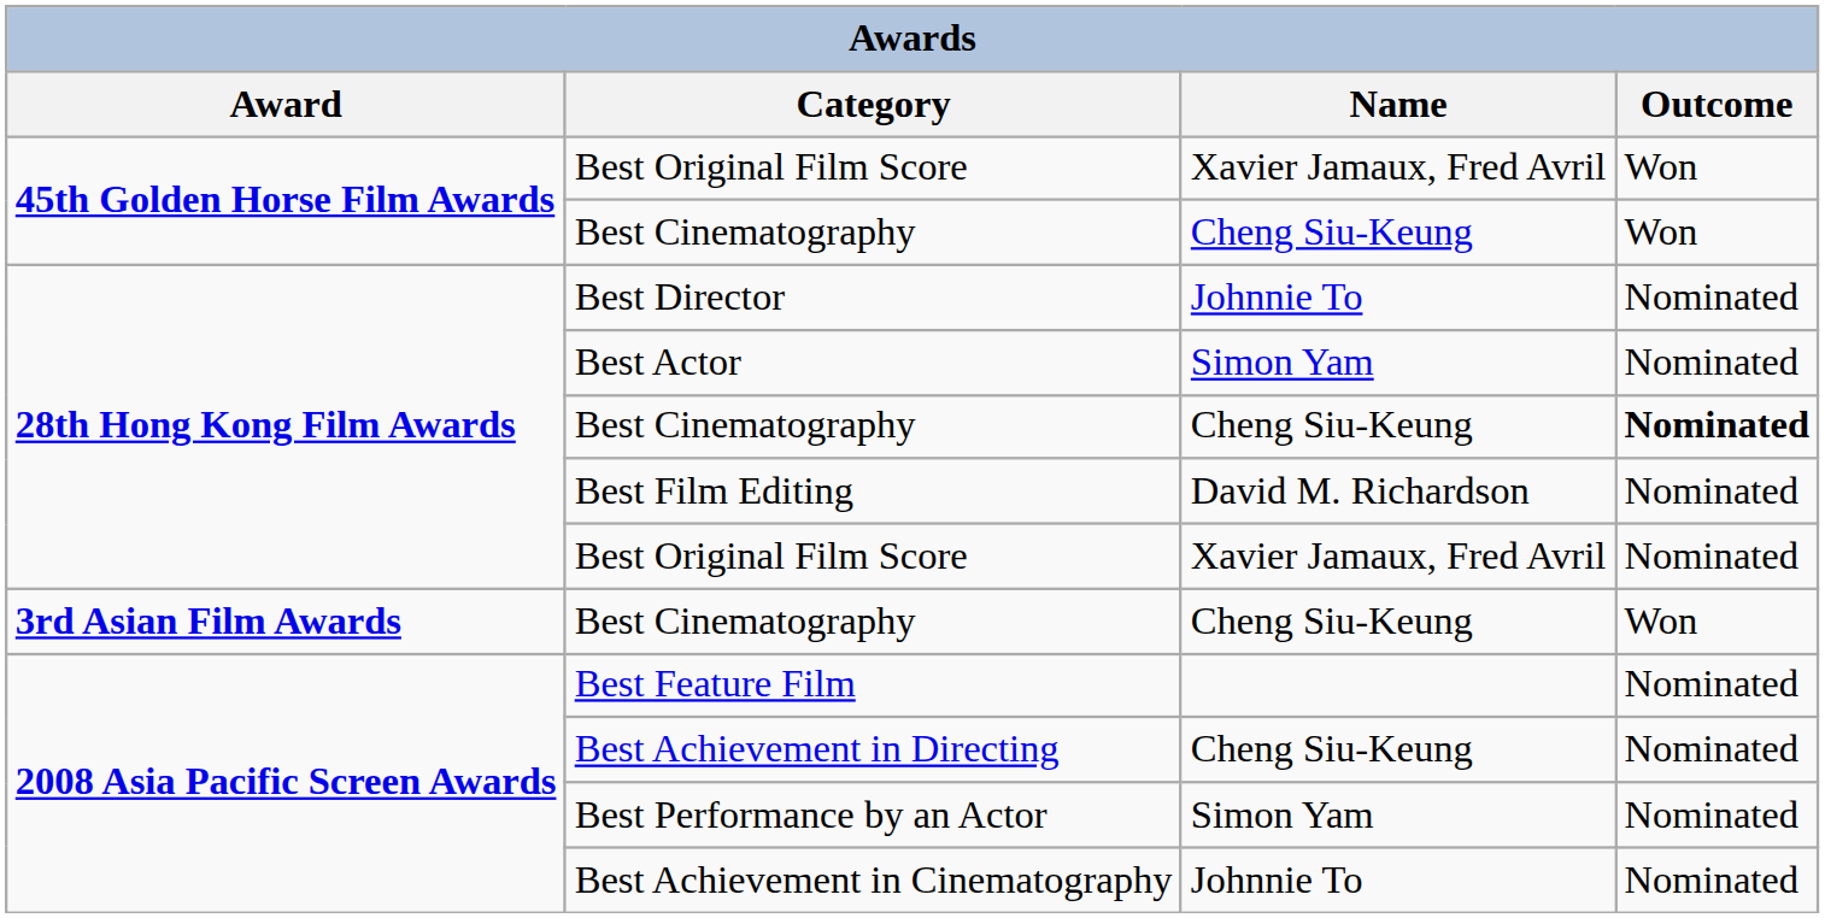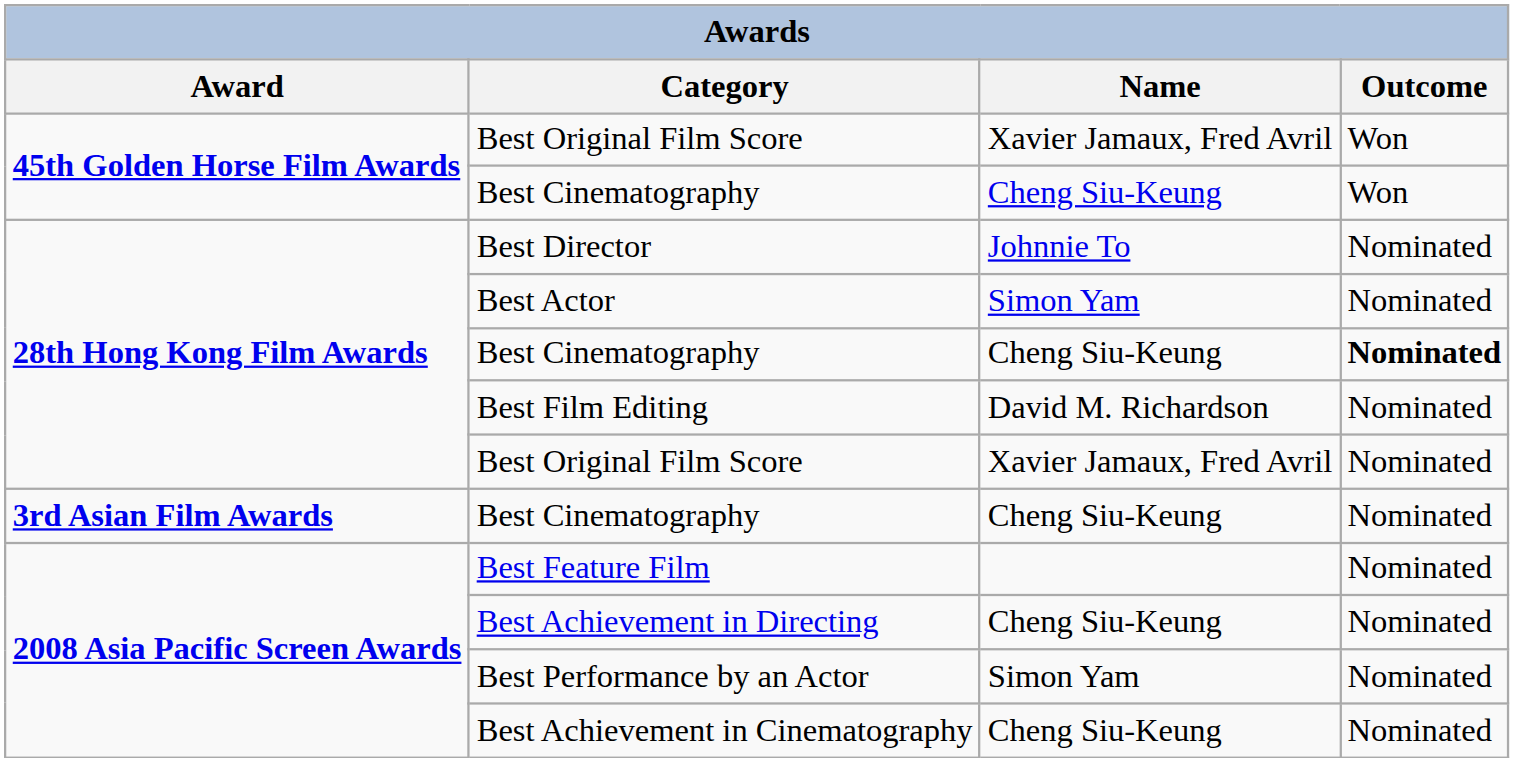 <table class="wikitable" style="font-size:90%;">
 <tr>
 <th colspan="4" style="background:LightSteelBlue;">Awards</th>
 </tr>
 <tr>
 <th>Award</th>
 <th>Category</th>
 <th>Name</th>
 <th>Outcome</th>
 </tr>
 <tr>
 <td rowspan=2><strong><a href='#'>45th Golden Horse Film Awards</a></strong></td>
 <td>Best Original Film Score</td>
 <td>Xavier Jamaux, Fred Avril</td>
 <td>Won</td>
 </tr>
 <tr>
 <td>Best Cinematography</td>
 <td><a href='#'>Cheng Siu-Keung</a></td>
 <td>Won</td>
 </tr>
 <tr>
 <td rowspan=5><strong><a href='#'>28th Hong Kong Film Awards</a></strong></td>
 <td>Best Director</td>
 <td><a href='#'>Johnnie To</a></td>
 <td>Nominated</td>
 </tr>
 <tr>
 <td>Best Actor</td>
 <td><a href='#'>Simon Yam</a></td>
 <td>Nominated</td>
 </tr>
 <tr>
 <td>Best Cinematography</td>
 <td>Cheng Siu-Keung</td>
 <td><strong>Nominated</strong></td>
 </tr>
 <tr>
 <td>Best Film Editing</td>
 <td>David M. Richardson</td>
 <td>Nominated</td>
 </tr>
 <tr>
 <td>Best Original Film Score</td>
 <td>Xavier Jamaux, Fred Avril</td>
 <td>Nominated</td>
 </tr>
 <tr>
 <td rowspan=1><strong><a href='#'>3rd Asian Film Awards</a></strong></td>
 <td>Best Cinematography</td>
 <td>Cheng Siu-Keung</td>
-<td>Won</td>
+<td>Nominated</td>
 </tr>
 <tr>
 <td rowspan=4><strong><a href='#'>2008 Asia Pacific Screen Awards</a></strong></td>
 <td><a href='#'>Best Feature Film</a></td>
 <td></td>
 <td>Nominated</td>
 </tr>
 <tr>
 <td><a href='#'>Best Achievement in Directing</a></td>
 <td>Cheng Siu-Keung</td>
 <td>Nominated</td>
 </tr>
 <tr>
 <td>Best Performance by an Actor</td>
 <td>Simon Yam</td>
 <td>Nominated</td>
 </tr>
 <tr>
 <td>Best Achievement in Cinematography</td>
-<td>Johnnie To</td>
+<td>Cheng Siu-Keung</td>
 <td>Nominated</td>
 </tr>
 </table>
